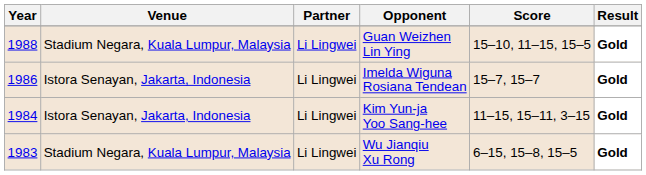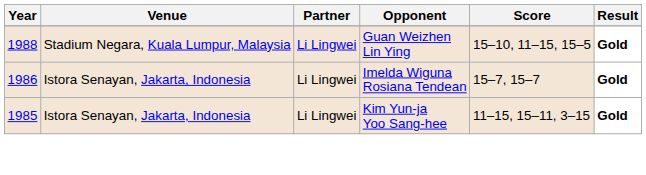 <table class="sortable wikitable" style="font-size: 90%;">
 <tr>
 <th>Year</th>
 <th>Venue</th>
 <th>Partner</th>
 <th>Opponent</th>
 <th>Score</th>
 <th>Result</th>
 </tr>
 <tr>
 </tr>
 <tr style="background:#F3E6D7">
 <td align="center"><a href='#'>1988</a></td>
 <td align="left">Stadium Negara, <a href='#'>Kuala Lumpur, Malaysia</a></td>
 <td align="left"> <a href='#'>Li Lingwei</a></td>
 <td align="left"> <a href='#'>Guan Weizhen</a> <br>  <a href='#'>Lin Ying</a></td>
 <td align="left">15–10, 11–15, 15–5</td>
 <td style="text-align:left; background:white"> <strong>Gold</strong></td>
 </tr>
 <tr style="background:#F3E6D7">
 <td align="center"><a href='#'>1986</a></td>
 <td align="left">Istora Senayan, <a href='#'>Jakarta, Indonesia</a></td>
 <td align="left"> Li Lingwei</td>
 <td align="left"> <a href='#'>Imelda Wiguna</a> <br>  <a href='#'>Rosiana Tendean</a></td>
 <td align="left">15–7, 15–7</td>
 <td style="text-align:left; background:white"> <strong>Gold</strong></td>
 </tr>
 <tr style="background:#F3E6D7">
-<td align="center"><a href='#'>1984</a></td>
+<td align="center"><a href='#'>1985</a></td>
 <td align="left">Istora Senayan, <a href='#'>Jakarta, Indonesia</a></td>
 <td align="left"> Li Lingwei</td>
 <td align="left"> <a href='#'>Kim Yun-ja</a> <br>  <a href='#'>Yoo Sang-hee</a></td>
 <td align="left">11–15, 15–11, 3–15</td>
 <td style="text-align:left; background:white"> <strong>Gold</strong></td>
 </tr>
-<tr style="background:#F3E6D7">
-<td align="center"><a href='#'>1983</a></td>
-<td align="left">Stadium Negara, <a href='#'>Kuala Lumpur, Malaysia</a></td>
-<td align="left"> Li Lingwei</td>
-<td align="left"> <a href='#'>Wu Jianqiu</a> <br>  <a href='#'>Xu Rong</a></td>
-<td align="left">6–15, 15–8, 15–5</td>
-<td style="text-align:left; background:white"> <strong>Gold</strong></td>
-</tr>
 </table>
